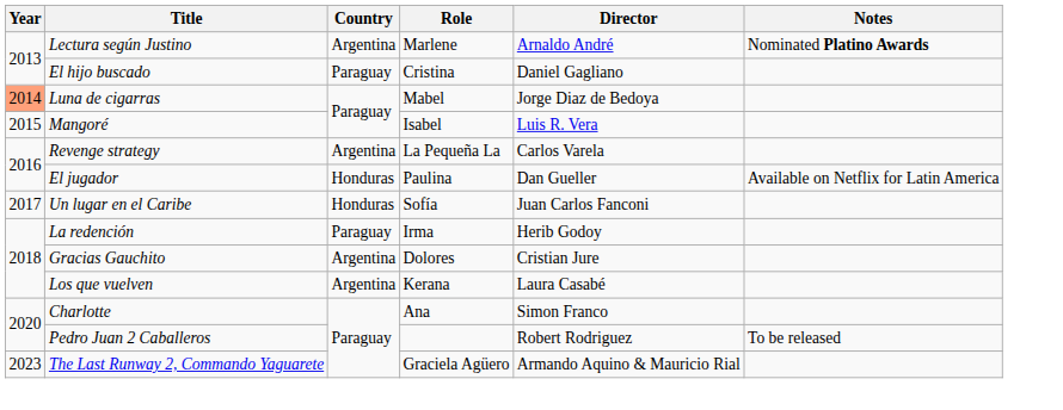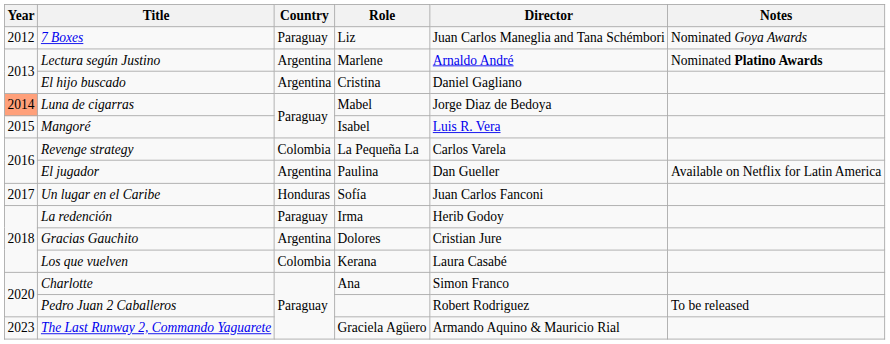 <table class="wikitable" style="font-size: 95%;">
 <tr>
 <th>Year</th>
 <th>Title</th>
 <th>Country</th>
 <th>Role</th>
 <th>Director</th>
 <th>Notes</th>
+</tr>
+<tr>
+<td>2012</td>
+<td><em><a href='#'>7 Boxes</a></em></td>
+<td>Paraguay</td>
+<td>Liz</td>
+<td>Juan Carlos Maneglia and Tana Schémbori</td>
+<td>Nominated <em>Goya Awards</em></td>
 </tr>
 <tr>
 <td rowspan="2">2013</td>
 <td><em>Lectura según Justino</em></td>
 <td>Argentina</td>
 <td>Marlene</td>
 <td><a href='#'>Arnaldo André</a></td>
 <td>Nominated <strong>Platino Awards</strong></td>
 </tr>
 <tr>
 <td><em>El hijo buscado</em></td>
-<td>Paraguay</td>
+<td>Argentina</td>
 <td>Cristina</td>
 <td>Daniel Gagliano</td>
 <td></td>
 </tr>
 <tr>
 <td style="background: lightsalmon;">2014</td>
 <td><em>Luna de cigarras</em></td>
 <td rowspan="2">Paraguay</td>
 <td>Mabel</td>
 <td>Jorge Diaz de Bedoya</td>
 <td></td>
 </tr>
 <tr>
 <td>2015</td>
 <td><em>Mangoré</em></td>
 <td>Isabel</td>
 <td><a href='#'>Luis R. Vera</a></td>
 <td></td>
 </tr>
 <tr>
 <td rowspan="2">2016</td>
 <td><em>Revenge strategy</em></td>
-<td>Argentina</td>
+<td>Colombia</td>
 <td>La Pequeña La</td>
 <td>Carlos Varela</td>
 <td></td>
 </tr>
 <tr>
 <td><em>El jugador</em></td>
-<td>Honduras</td>
+<td>Argentina</td>
 <td>Paulina</td>
 <td>Dan Gueller</td>
 <td>Available on Netflix for Latin America</td>
 </tr>
 <tr>
 <td>2017</td>
 <td><em>Un lugar en el Caribe</em></td>
 <td>Honduras</td>
 <td>Sofía</td>
 <td>Juan Carlos Fanconi</td>
 <td></td>
 </tr>
 <tr>
 <td rowspan="3">2018</td>
 <td><em>La redención</em></td>
 <td>Paraguay</td>
 <td>Irma</td>
 <td>Herib Godoy</td>
 <td></td>
 </tr>
 <tr>
 <td><em>Gracias Gauchito</em></td>
 <td>Argentina</td>
 <td>Dolores</td>
 <td>Cristian Jure</td>
 <td></td>
 </tr>
 <tr>
 <td><em>Los que vuelven</em></td>
-<td>Argentina</td>
+<td>Colombia</td>
 <td>Kerana</td>
 <td>Laura Casabé</td>
 <td></td>
 </tr>
 <tr>
 <td rowspan="2">2020</td>
 <td><em>Charlotte</em></td>
 <td rowspan="3">Paraguay</td>
 <td>Ana</td>
 <td>Simon Franco</td>
 <td></td>
 </tr>
 <tr>
 <td><em>Pedro Juan 2 Caballeros</em></td>
 <td></td>
 <td>Robert Rodriguez</td>
 <td>To be released</td>
 </tr>
 <tr>
 <td>2023</td>
 <td><em><a href='#'>The Last Runway 2, Commando Yaguarete</a></em></td>
 <td>Graciela Agüero</td>
 <td>Armando Aquino & Mauricio Rial</td>
 <td></td>
 </tr>
 </table>
